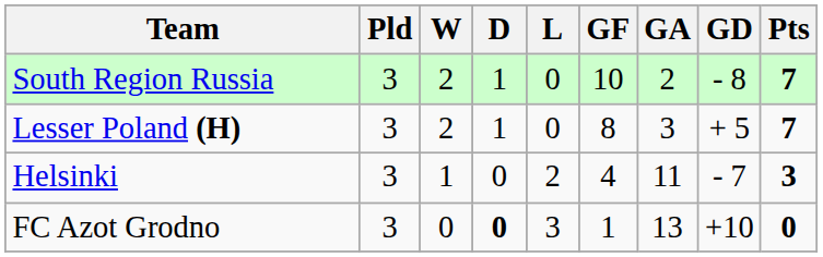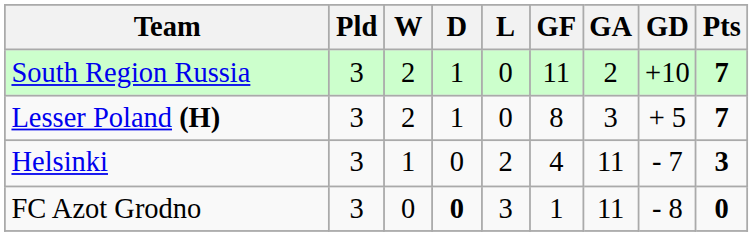 <table class="wikitable" style="text-align:center;">
 <tr>
 <th width=175>Team</th>
 <th width=20 abbr="Played">Pld</th>
 <th width=20 abbr="Won">W</th>
 <th width=20 abbr="Drawn">D</th>
 <th width=20 abbr="Lost">L</th>
 <th width=20 abbr="Goals for">GF</th>
 <th width=20 abbr="Goals against">GA</th>
 <th width=20 abbr="Goal difference">GD</th>
 <th width=20 abbr="Points">Pts</th>
 </tr>
 <tr bgcolor="#ccffcc">
 <td align=left> <a href='#'>South Region Russia</a></td>
 <td>3</td>
 <td>2</td>
 <td>1</td>
 <td>0</td>
-<td>10</td>
+<td>11</td>
 <td>2</td>
-<td>- 8</td>
+<td>+10</td>
 <td><strong>7</strong></td>
 </tr>
 <tr>
 <td align=left> <a href='#'>Lesser Poland</a> <strong>(H)</strong></td>
 <td>3</td>
 <td>2</td>
 <td>1</td>
 <td>0</td>
 <td>8</td>
 <td>3</td>
 <td>+ 5</td>
 <td><strong>7</strong></td>
 </tr>
 <tr>
 <td align=left> <a href='#'>Helsinki</a></td>
 <td>3</td>
 <td>1</td>
 <td>0</td>
 <td>2</td>
 <td>4</td>
 <td>11</td>
 <td>- 7</td>
 <td><strong>3</strong></td>
 </tr>
 <tr>
 <td align=left> FC Azot Grodno</td>
 <td>3</td>
 <td>0</td>
 <td><strong>0</strong></td>
 <td>3</td>
 <td>1</td>
-<td>13</td>
-<td>+10</td>
+<td>11</td>
+<td>- 8</td>
 <td><strong>0</strong></td>
 </tr>
 </table>
